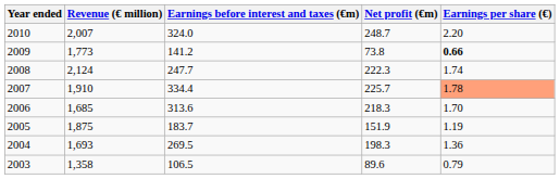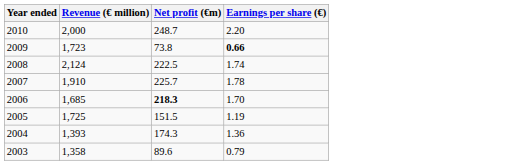 <table class="wikitable" style="font-size: 95%;" align="center">
 <tr>
 <th>Year ended</th>
 <th><a href='#'>Revenue</a> (€ million)</th>
-<th><a href='#'>Earnings before interest and taxes</a> (€m)</th>
 <th><a href='#'>Net profit</a> (€m)</th>
 <th><a href='#'>Earnings per share</a> (€)</th>
 </tr>
 <tr>
 <td>2010</td>
-<td>2,007</td>
-<td>324.0</td>
+<td>2,000</td>
 <td>248.7</td>
 <td>2.20</td>
 </tr>
 <tr>
 <td>2009</td>
-<td>1,773</td>
-<td>141.2</td>
+<td>1,723</td>
 <td>73.8</td>
 <td><strong>0.66</strong></td>
 </tr>
 <tr>
 <td>2008</td>
 <td>2,124</td>
-<td>247.7</td>
-<td>222.3</td>
+<td>222.5</td>
 <td>1.74</td>
 </tr>
 <tr>
 <td>2007</td>
 <td>1,910</td>
-<td>334.4</td>
 <td>225.7</td>
-<td style="background: lightsalmon;">1.78</td>
+<td>1.78</td>
 </tr>
 <tr>
 <td>2006</td>
 <td>1,685</td>
-<td>313.6</td>
-<td>218.3</td>
+<td><strong>218.3</strong></td>
 <td>1.70</td>
 </tr>
 <tr>
 <td>2005</td>
-<td>1,875</td>
-<td>183.7</td>
-<td>151.9</td>
+<td>1,725</td>
+<td>151.5</td>
 <td>1.19</td>
 </tr>
 <tr>
 <td>2004</td>
-<td>1,693</td>
-<td>269.5</td>
-<td>198.3</td>
+<td>1,393</td>
+<td>174.3</td>
 <td>1.36</td>
 </tr>
 <tr>
 <td>2003</td>
 <td>1,358</td>
-<td>106.5</td>
 <td>89.6</td>
 <td>0.79</td>
 </tr>
 </table>
